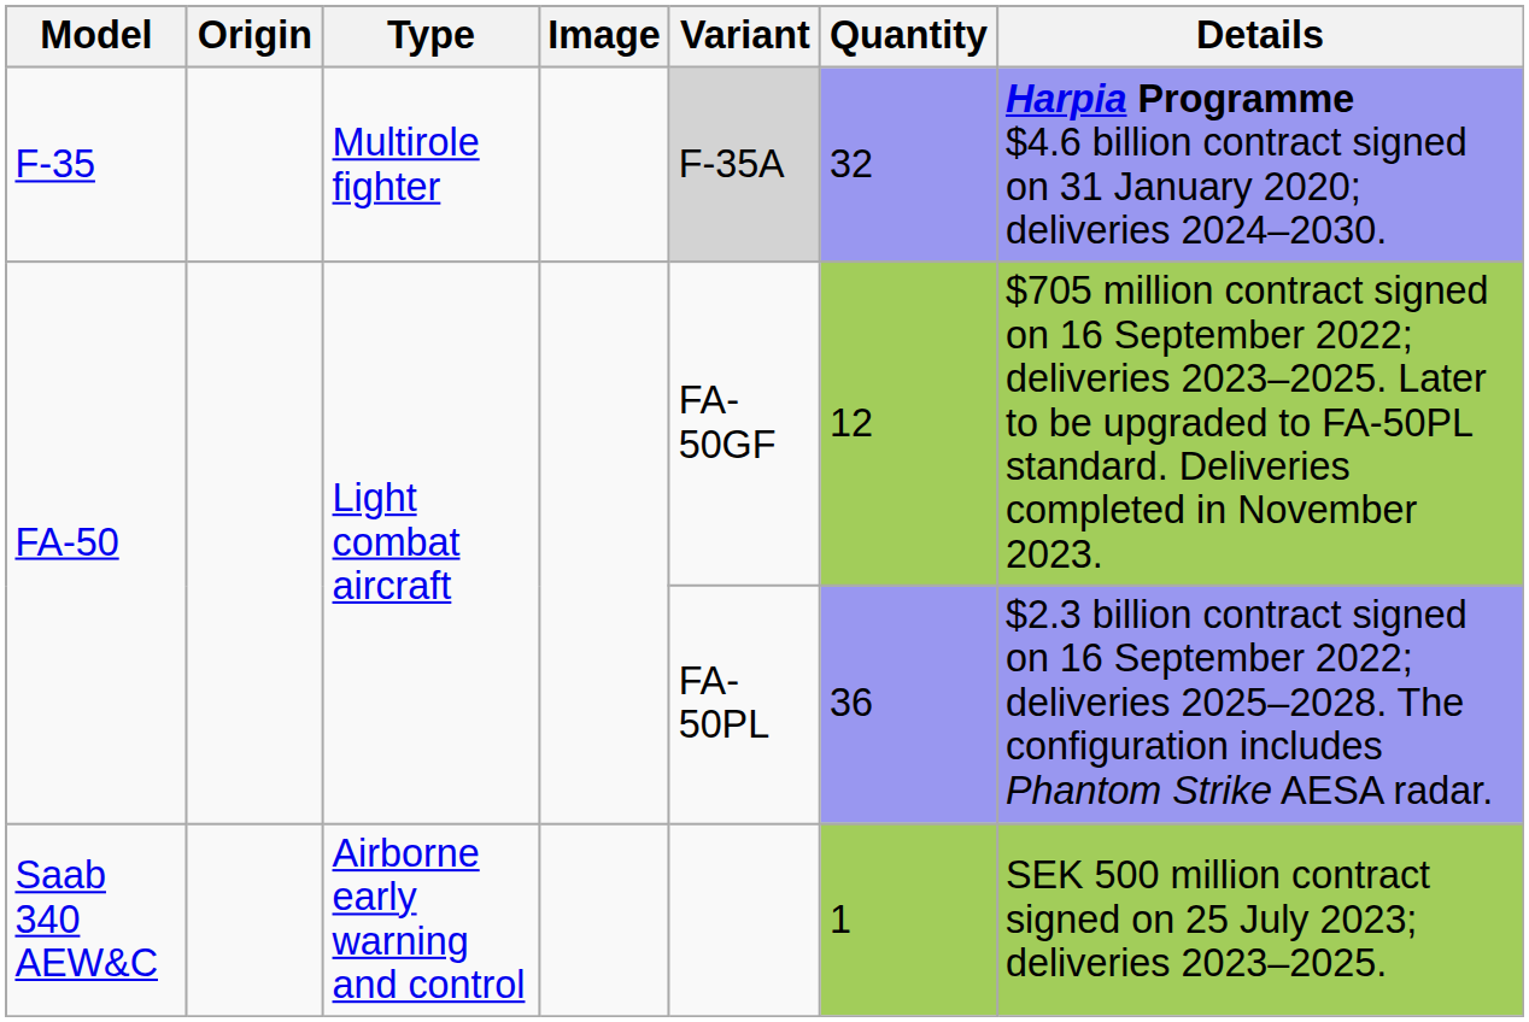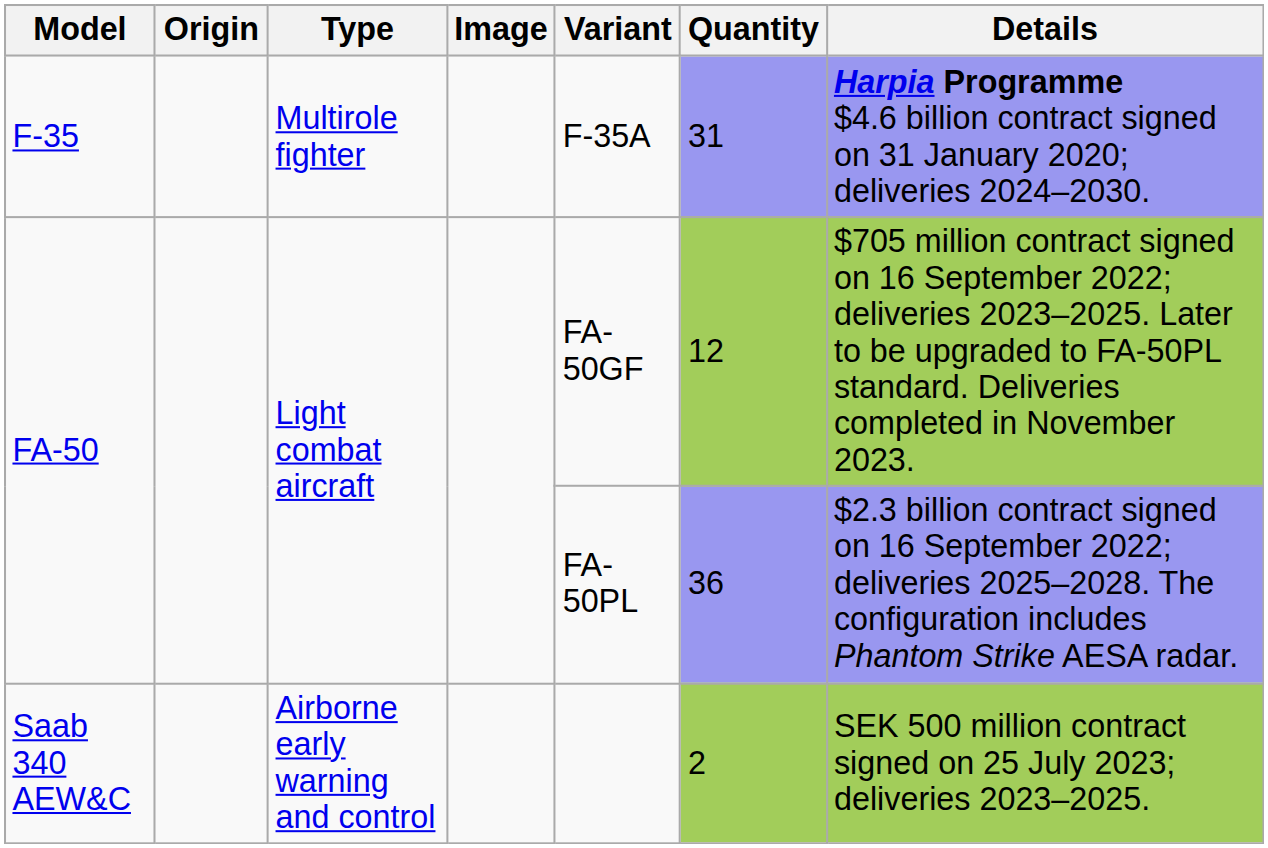 <table class="wikitable" width="100%">
 <tr>
 <th>Model</th>
 <th width="9%">Origin</th>
 <th>Type</th>
 <th>Image</th>
 <th>Variant</th>
 <th>Quantity</th>
 <th>Details</th>
 </tr>
 <tr>
 <td><a href='#'>F-35</a></td>
 <td></td>
 <td><a href='#'>Multirole fighter</a></td>
 <td></td>
-<td style="background: lightgrey;">F-35A</td>
-<td style="background:#9997f0">32</td>
+<td>F-35A</td>
+<td style="background:#9997f0">31</td>
 <td style="background:#9997f0"><strong><a href='#'><em>Harpia</em></a> Programme</strong><br>$4.6 billion contract signed on 31 January 2020; deliveries 2024–2030.</td>
 </tr>
 <tr>
 <td rowspan=2><a href='#'>FA-50</a></td>
 <td rowspan=2></td>
 <td rowspan=2><a href='#'>Light combat aircraft</a></td>
 <td rowspan=2></td>
 <td>FA-50GF</td>
 <td style="background:#a2cd5a">12</td>
 <td style="background:#a2cd5a">$705 million contract signed on 16 September 2022; deliveries 2023–2025. Later to be upgraded to FA-50PL standard. Deliveries completed in November 2023.</td>
 </tr>
 <tr>
 <td>FA-50PL</td>
 <td style="background:#9997f0">36</td>
 <td style="background:#9997f0">$2.3 billion contract signed on 16 September 2022; deliveries 2025–2028. The configuration includes <em>Phantom Strike</em> AESA radar.</td>
 </tr>
 <tr>
 <td><a href='#'>Saab 340 AEW&C</a></td>
 <td></td>
 <td><a href='#'>Airborne early warning and control</a></td>
 <td></td>
 <td></td>
-<td style="background:#a2cd5a">1</td>
+<td style="background:#a2cd5a">2</td>
 <td style="background:#a2cd5a">SEK 500 million contract signed on 25 July 2023; deliveries 2023–2025.</td>
 </tr>
 </table>
